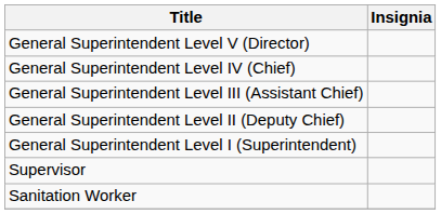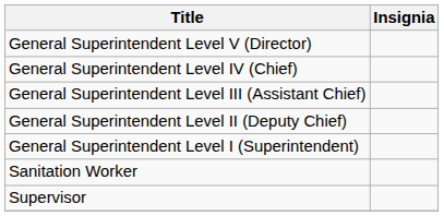 <table border="1" cellspacing="0" cellpadding="5" style="border-collapse:collapse;" class="wikitable">
 <tr>
 <th>Title</th>
 <th>Insignia</th>
 </tr>
 <tr>
 <td>General Superintendent Level V (Director)</td>
 <td></td>
 </tr>
 <tr>
 <td>General Superintendent Level IV (Chief)</td>
 <td></td>
 </tr>
 <tr>
 <td>General Superintendent Level III (Assistant Chief)</td>
 <td></td>
 </tr>
 <tr>
 <td>General Superintendent Level II (Deputy Chief)</td>
 <td></td>
 </tr>
 <tr>
 <td>General Superintendent Level I (Superintendent)</td>
 <td></td>
 </tr>
 <tr>
-<td>Supervisor</td>
+<td>Sanitation Worker</td>
 <td></td>
 </tr>
 <tr>
-<td>Sanitation Worker</td>
+<td>Supervisor</td>
 <td></td>
 </tr>
 <tr>
 </tr>
 </table>
